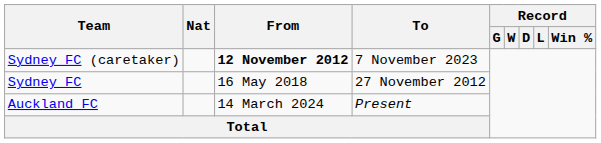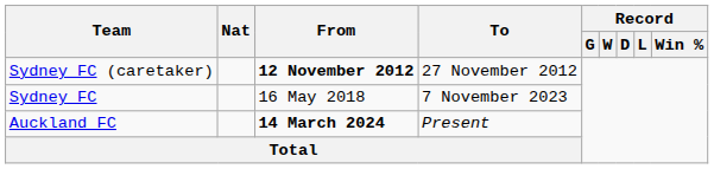 <table class="wikitable" style="text-align: center">
 <tr>
 <th rowspan="2">Team</th>
 <th rowspan="2">Nat</th>
 <th rowspan="2">From</th>
 <th rowspan="2">To</th>
 <th colspan="5">Record</th>
 </tr>
 <tr>
 <th>G</th>
 <th>W</th>
 <th>D</th>
 <th>L</th>
 <th>Win %</th>
 </tr>
 <tr>
 <td align=left><a href='#'>Sydney FC</a> (caretaker)</td>
 <td></td>
 <td align=left><strong>12 November 2012</strong></td>
-<td align=left>7 November 2023<br></td>
+<td align=left>27 November 2012<br></td>
 </tr>
 <tr>
 <td align=left><a href='#'>Sydney FC</a></td>
 <td></td>
 <td align=left>16 May 2018</td>
-<td align=left>27 November 2012<br></td>
+<td align=left>7 November 2023<br></td>
 </tr>
 <tr>
 <td align=left><a href='#'>Auckland FC</a></td>
 <td></td>
-<td align=left>14 March 2024</td>
+<td align=left><strong>14 March 2024</strong></td>
 <td align=left><em>Present</em><br></td>
 </tr>
 <tr>
 <th colspan="4">Total<br></th>
 </tr>
 </table>
